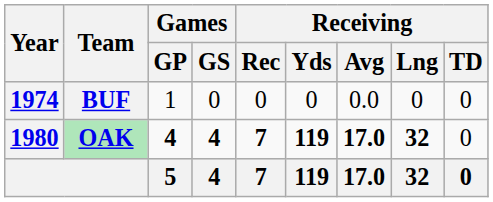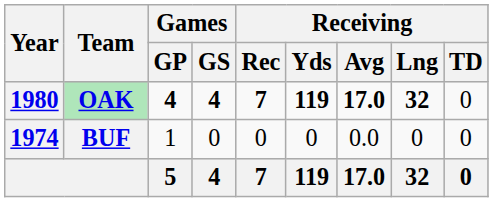 <table class="wikitable" style="text-align:center">
 <tr>
 <th rowspan="2">Year</th>
 <th rowspan="2">Team</th>
 <th colspan="2">Games</th>
 <th colspan="5">Receiving</th>
 </tr>
 <tr>
 <th>GP</th>
 <th>GS</th>
 <th>Rec</th>
 <th>Yds</th>
 <th>Avg</th>
 <th>Lng</th>
 <th>TD</th>
 </tr>
 <tr>
+<th><a href='#'>1980</a></th>
+<th style="background:#afe6ba; width:3em;"><a href='#'>OAK</a></th>
+<td><strong>4</strong></td>
+<td><strong>4</strong></td>
+<td><strong>7</strong></td>
+<td><strong>119</strong></td>
+<td><strong>17.0</strong></td>
+<td><strong>32</strong></td>
+<td>0</td>
+</tr>
+<tr>
 <th><a href='#'>1974</a></th>
 <th><a href='#'>BUF</a></th>
 <td>1</td>
 <td>0</td>
 <td>0</td>
 <td>0</td>
 <td>0.0</td>
 <td>0</td>
-<td>0</td>
-</tr>
-<tr>
-<th><a href='#'>1980</a></th>
-<th style="background:#afe6ba; width:3em;"><a href='#'>OAK</a></th>
-<td><strong>4</strong></td>
-<td><strong>4</strong></td>
-<td><strong>7</strong></td>
-<td><strong>119</strong></td>
-<td><strong>17.0</strong></td>
-<td><strong>32</strong></td>
 <td>0</td>
 </tr>
 <tr>
 <th colspan="2"></th>
 <th>5</th>
 <th>4</th>
 <th>7</th>
 <th>119</th>
 <th>17.0</th>
 <th>32</th>
 <th>0</th>
 </tr>
 </table>
